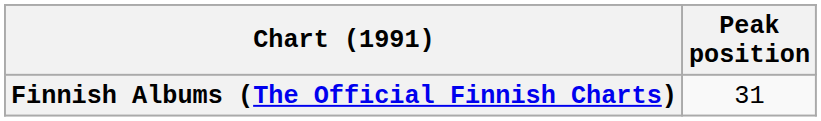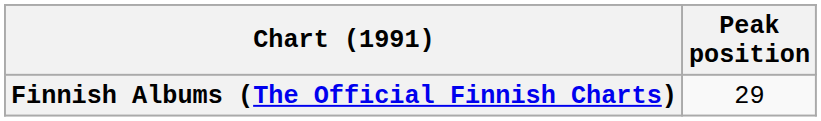 <table class="wikitable sortable plainrowheaders">
 <tr>
 <th>Chart (1991)</th>
 <th>Peak<br>position</th>
 </tr>
 <tr>
 <th scope="row">Finnish Albums (<a href='#'>The Official Finnish Charts</a>)</th>
-<td align="center">31</td>
+<td align="center">29</td>
 </tr>
 </table>
